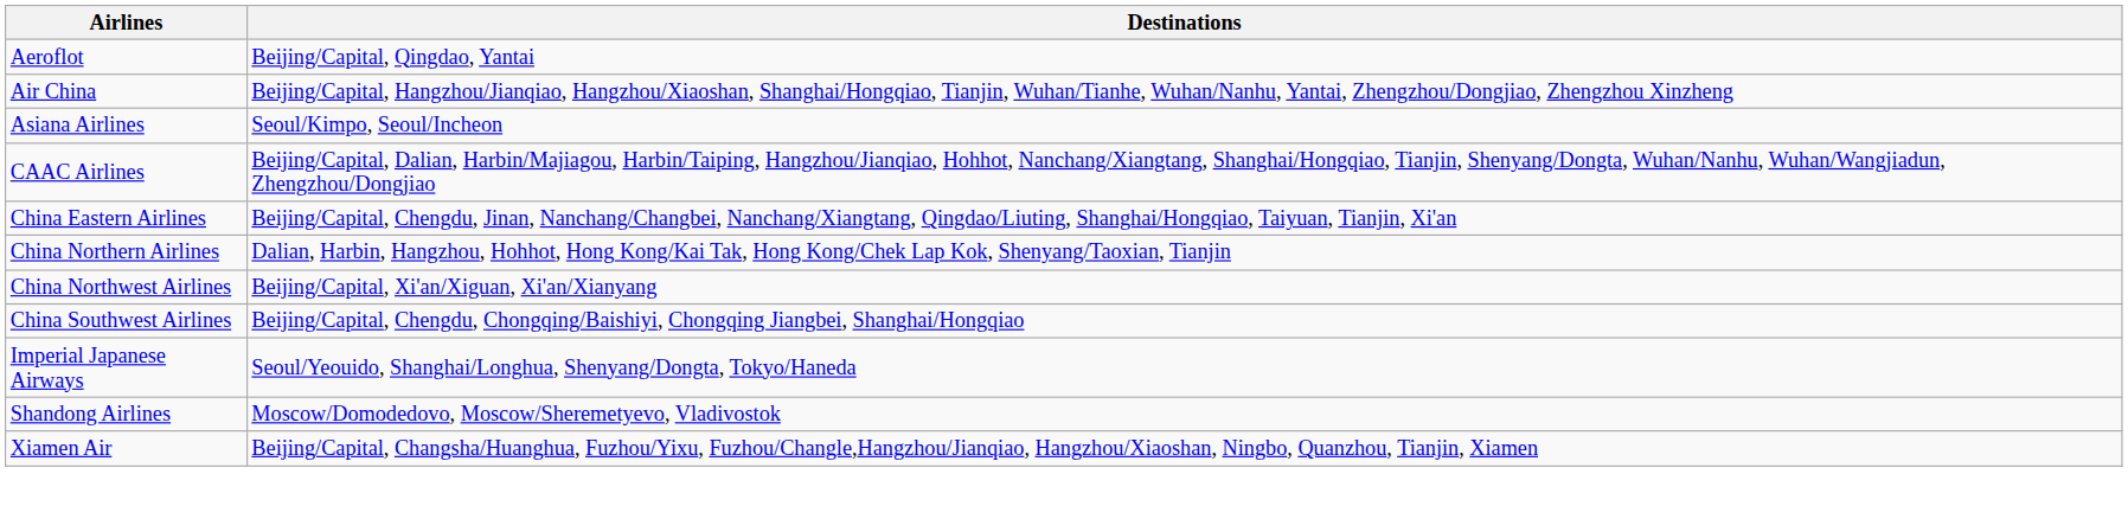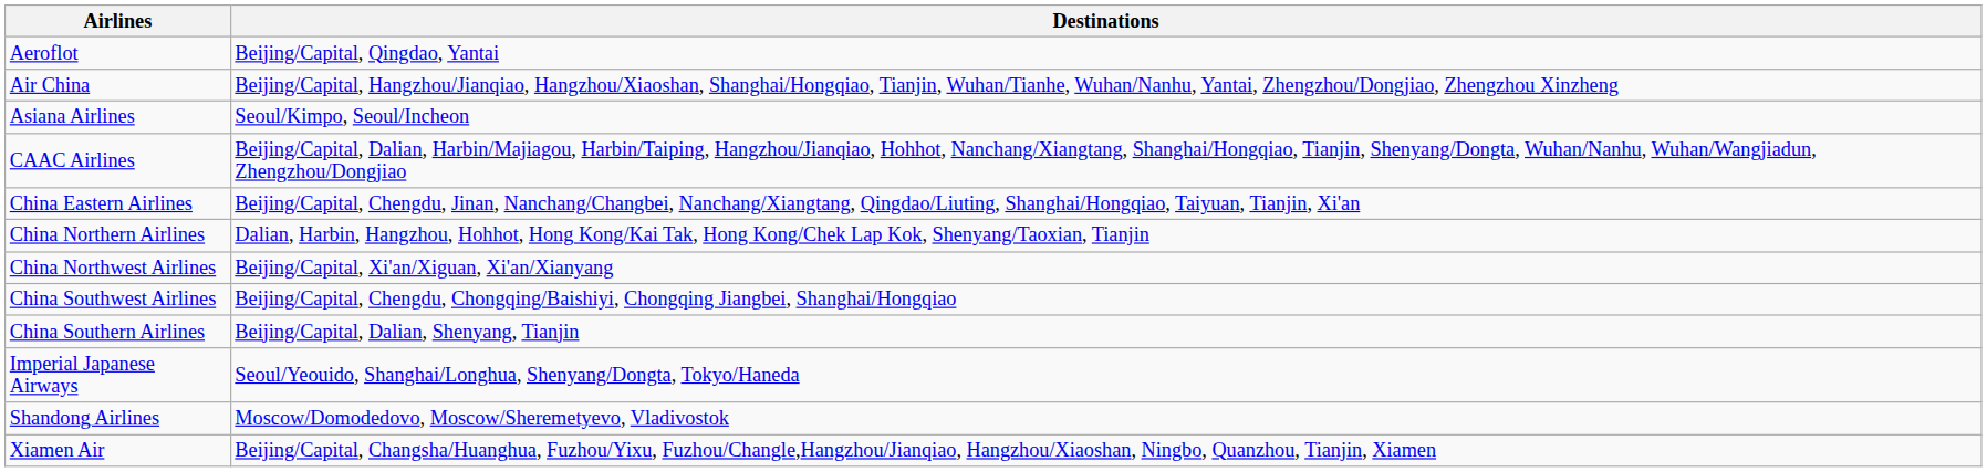 <table class="wikitable">
 <tr>
 <th>Airlines</th>
 <th>Destinations</th>
 </tr>
 <tr>
 <td><a href='#'>Aeroflot</a></td>
 <td><a href='#'>Beijing/Capital</a>, <a href='#'>Qingdao</a>, <a href='#'>Yantai</a></td>
 </tr>
 <tr>
 <td><a href='#'>Air China</a></td>
 <td><a href='#'>Beijing/Capital</a>, <a href='#'>Hangzhou/Jianqiao</a>, <a href='#'>Hangzhou/Xiaoshan</a>, <a href='#'>Shanghai/Hongqiao</a>, <a href='#'>Tianjin</a>, <a href='#'>Wuhan/Tianhe</a>, <a href='#'>Wuhan/Nanhu</a>,  <a href='#'>Yantai</a>, <a href='#'>Zhengzhou/Dongjiao</a>, <a href='#'>Zhengzhou Xinzheng</a></td>
 </tr>
 <tr>
 <td><a href='#'>Asiana Airlines</a></td>
 <td><a href='#'>Seoul/Kimpo</a>, <a href='#'>Seoul/Incheon</a></td>
 </tr>
 <tr>
 <td><a href='#'>CAAC Airlines</a></td>
 <td><a href='#'>Beijing/Capital</a>, <a href='#'>Dalian</a>, <a href='#'>Harbin/Majiagou</a>, <a href='#'>Harbin/Taiping</a>, <a href='#'>Hangzhou/Jianqiao</a>, <a href='#'>Hohhot</a>, <a href='#'>Nanchang/Xiangtang</a>, <a href='#'>Shanghai/Hongqiao</a>, <a href='#'>Tianjin</a>, <a href='#'>Shenyang/Dongta</a>, <a href='#'>Wuhan/Nanhu</a>, <a href='#'>Wuhan/Wangjiadun</a>, <a href='#'>Zhengzhou/Dongjiao</a></td>
 </tr>
 <tr>
 <td><a href='#'>China Eastern Airlines</a></td>
 <td><a href='#'>Beijing/Capital</a>, <a href='#'>Chengdu</a>, <a href='#'>Jinan</a>, <a href='#'>Nanchang/Changbei</a>, <a href='#'>Nanchang/Xiangtang</a>, <a href='#'>Qingdao/Liuting</a>,  <a href='#'>Shanghai/Hongqiao</a>, <a href='#'>Taiyuan</a>, <a href='#'>Tianjin</a>,  <a href='#'>Xi'an</a></td>
 </tr>
 <tr>
 <td><a href='#'>China Northern Airlines</a></td>
 <td><a href='#'>Dalian</a>, <a href='#'>Harbin</a>, <a href='#'>Hangzhou</a>,  <a href='#'>Hohhot</a>, <a href='#'>Hong Kong/Kai Tak</a>, <a href='#'>Hong Kong/Chek Lap Kok</a>, <a href='#'>Shenyang/Taoxian</a>, <a href='#'>Tianjin</a></td>
 </tr>
 <tr>
 <td><a href='#'>China Northwest Airlines</a></td>
 <td><a href='#'>Beijing/Capital</a>, <a href='#'>Xi'an/Xiguan</a>, <a href='#'>Xi'an/Xianyang</a></td>
 </tr>
 <tr>
 <td><a href='#'>China Southwest Airlines</a></td>
 <td><a href='#'>Beijing/Capital</a>, <a href='#'>Chengdu</a>, <a href='#'>Chongqing/Baishiyi</a>, <a href='#'>Chongqing Jiangbei</a>, <a href='#'>Shanghai/Hongqiao</a></td>
 </tr>
 <tr>
+<td><a href='#'>China Southern Airlines</a></td>
+<td><a href='#'>Beijing/Capital</a>, <a href='#'>Dalian</a>, <a href='#'>Shenyang</a>, <a href='#'>Tianjin</a></td>
+</tr>
+<tr>
 <td><a href='#'>Imperial Japanese Airways</a></td>
 <td><a href='#'>Seoul/Yeouido</a>, <a href='#'>Shanghai/Longhua</a>, <a href='#'>Shenyang/Dongta</a>, <a href='#'>Tokyo/Haneda</a></td>
 </tr>
 <tr>
 <td><a href='#'>Shandong Airlines</a></td>
 <td><a href='#'>Moscow/Domodedovo</a>, <a href='#'>Moscow/Sheremetyevo</a>, <a href='#'>Vladivostok</a></td>
 </tr>
 <tr>
 <td><a href='#'>Xiamen Air</a></td>
 <td><a href='#'>Beijing/Capital</a>, <a href='#'>Changsha/Huanghua</a>,  <a href='#'>Fuzhou/Yixu</a>, <a href='#'>Fuzhou/Changle</a>,<a href='#'>Hangzhou/Jianqiao</a>, <a href='#'>Hangzhou/Xiaoshan</a>, <a href='#'>Ningbo</a>, <a href='#'>Quanzhou</a>, <a href='#'>Tianjin</a>,  <a href='#'>Xiamen</a></td>
 </tr>
 </table>
